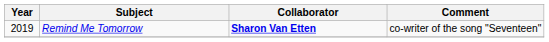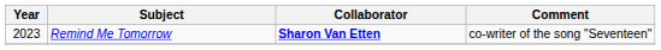 <table class="wikitable sortable">
 <tr>
 <th style="width:3em">Year</th>
 <th style="width:18em">Subject</th>
 <th style="width:15em">Collaborator</th>
 <th class="unsortable">Comment</th>
 </tr>
 <tr>
-<td align="center">2019</td>
+<td align="center">2023</td>
 <td><em><a href='#'>Remind Me Tomorrow</a></em></td>
 <td><strong><a href='#'>Sharon Van Etten</a></strong></td>
 <td>co-writer of the song "Seventeen"</td>
 </tr>
 <tr>
 </tr>
 </table>
